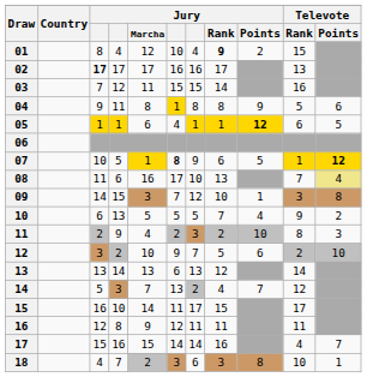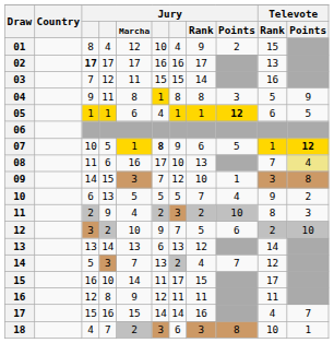 <table class="sortable wikitable collapsible plainrowheaders" style="text-align:center;">
 <tr>
 </tr>
 <tr>
 <th scope="col" rowspan="2">Draw</th>
 <th scope="col" rowspan="2">Country</th>
 <th scope="col" colspan="7">Jury</th>
 <th scope="col" colspan="2">Televote</th>
 </tr>
 <tr>
 <th scope="col"><small></small></th>
 <th scope="col"><small></small></th>
 <th scope="col"><small>Marcha</small></th>
 <th scope="col"><small></small></th>
 <th scope="col"><small></small></th>
 <th scope="col">Rank</th>
 <th scope="col">Points</th>
 <th scope="col">Rank</th>
 <th scope="col">Points</th>
 </tr>
 <tr>
 <th scope="row" style="text-align:center;">01</th>
 <td style="text-align:left;"></td>
 <td>8</td>
 <td>4</td>
 <td>12</td>
 <td>10</td>
 <td>4</td>
-<td><strong>9</strong></td>
+<td>9</td>
 <td>2</td>
 <td>15</td>
 <td style="background:#AAAAAA;"></td>
 </tr>
 <tr>
 <th scope="row" style="text-align:center;">02</th>
 <td style="text-align:left;"></td>
 <td><strong>17</strong></td>
 <td>17</td>
 <td>17</td>
 <td>16</td>
 <td>16</td>
 <td>17</td>
 <td style="background:#AAAAAA;"></td>
 <td>13</td>
 <td style="background:#AAAAAA;"></td>
 </tr>
 <tr>
 <th scope="row" style="text-align:center;">03</th>
 <td style="text-align:left;"></td>
 <td>7</td>
 <td>12</td>
 <td>11</td>
 <td>15</td>
 <td>15</td>
 <td>14</td>
 <td style="background:#AAAAAA;"></td>
 <td>16</td>
 <td style="background:#AAAAAA;"></td>
 </tr>
 <tr>
 <th scope="row" style="text-align:center;">04</th>
 <td style="text-align:left;"></td>
 <td>9</td>
 <td>11</td>
 <td>8</td>
 <td style="background:gold;">1</td>
 <td>8</td>
 <td>8</td>
+<td>3</td>
+<td>5</td>
 <td>9</td>
-<td>5</td>
-<td>6</td>
 </tr>
 <tr>
 <th scope="row" style="text-align:center;">05</th>
 <td style="text-align:left;"></td>
 <td style="background:gold;">1</td>
 <td style="background:gold;">1</td>
 <td>6</td>
 <td>4</td>
 <td style="background:gold;">1</td>
 <td style="background:gold;">1</td>
 <td style="background:gold;"><strong>12</strong></td>
 <td>6</td>
 <td>5</td>
 </tr>
 <tr class="sortbottom">
 <th scope="row" style="text-align:center;">06</th>
 <td style="text-align:left;"></td>
 <td style="background:#AAAAAA;"></td>
 <td style="background:#AAAAAA;"></td>
 <td style="background:#AAAAAA;"></td>
 <td style="background:#AAAAAA;"></td>
 <td style="background:#AAAAAA;"></td>
 <td style="background:#AAAAAA;"></td>
 <td style="background:#AAAAAA;"></td>
 <td style="background:#AAAAAA;"></td>
 <td style="background:#AAAAAA;"></td>
 </tr>
 <tr>
 <th scope="row" style="text-align:center;">07</th>
 <td style="text-align:left;"></td>
 <td>10</td>
 <td>5</td>
 <td style="background:gold;">1</td>
 <td><strong>8</strong></td>
 <td>9</td>
 <td>6</td>
 <td>5</td>
 <td style="background:gold;">1</td>
 <td style="background:gold;"><strong>12</strong></td>
 </tr>
 <tr>
 <th scope="row" style="text-align:center;">08</th>
 <td style="text-align:left;"></td>
 <td>11</td>
 <td>6</td>
 <td>16</td>
 <td>17</td>
 <td>10</td>
 <td>13</td>
 <td style="background:#AAAAAA;"></td>
 <td>7</td>
 <td style="background: khaki;">4</td>
 </tr>
 <tr>
 <th scope="row" style="text-align:center;">09</th>
 <td style="text-align:left;"></td>
 <td>14</td>
 <td>15</td>
 <td style="background:#CC9966;">3</td>
 <td>7</td>
 <td>12</td>
 <td>10</td>
 <td>1</td>
 <td style="background:#CC9966;">3</td>
 <td style="background:#CC9966;">8</td>
 </tr>
 <tr>
 <th scope="row" style="text-align:center;">10</th>
 <td style="text-align:left;"></td>
 <td>6</td>
 <td>13</td>
 <td>5</td>
 <td>5</td>
 <td>5</td>
 <td>7</td>
 <td>4</td>
 <td>9</td>
 <td>2</td>
 </tr>
 <tr>
 <th scope="row" style="text-align:center;">11</th>
 <td style="text-align:left;"></td>
 <td style="background:silver;">2</td>
 <td>9</td>
 <td>4</td>
 <td style="background:silver;">2</td>
 <td style="background:#CC9966;">3</td>
 <td style="background:silver;">2</td>
 <td style="background:silver;">10</td>
 <td>8</td>
 <td>3</td>
 </tr>
 <tr>
 <th scope="row" style="text-align:center;">12</th>
 <td style="text-align:left;"></td>
 <td style="background:#CC9966;">3</td>
 <td style="background:silver;">2</td>
 <td>10</td>
 <td>9</td>
 <td>7</td>
 <td>5</td>
 <td>6</td>
 <td style="background:silver;">2</td>
 <td style="background:silver;">10</td>
 </tr>
 <tr>
 <th scope="row" style="text-align:center;">13</th>
 <td style="text-align:left;"></td>
 <td>13</td>
 <td>14</td>
 <td>13</td>
 <td>6</td>
 <td>13</td>
 <td>12</td>
 <td style="background:#AAAAAA;"></td>
 <td>14</td>
 <td style="background:#AAAAAA;"></td>
 </tr>
 <tr>
 <th scope="row" style="text-align:center;">14</th>
 <td style="text-align:left;"></td>
 <td>5</td>
 <td style="background:#CC9966;">3</td>
 <td>7</td>
 <td>13</td>
 <td style="background:silver;">2</td>
 <td>4</td>
 <td>7</td>
 <td>12</td>
 <td style="background:#AAAAAA;"></td>
 </tr>
 <tr>
 <th scope="row" style="text-align:center;">15</th>
 <td style="text-align:left;"></td>
 <td>16</td>
 <td>10</td>
 <td>14</td>
 <td>11</td>
 <td>17</td>
 <td>15</td>
 <td style="background:#AAAAAA;"></td>
 <td>17</td>
 <td style="background:#AAAAAA;"></td>
 </tr>
 <tr>
 <th scope="row" style="text-align:center;">16</th>
 <td style="text-align:left;"></td>
 <td>12</td>
 <td>8</td>
 <td>9</td>
 <td>12</td>
 <td>11</td>
 <td>11</td>
 <td style="background:#AAAAAA;"></td>
 <td>11</td>
 <td style="background:#AAAAAA;"></td>
 </tr>
 <tr>
 <th scope="row" style="text-align:center;">17</th>
 <td style="text-align:left;"></td>
 <td>15</td>
 <td>16</td>
 <td>15</td>
 <td>14</td>
 <td>14</td>
 <td>16</td>
 <td style="background:#AAAAAA;"></td>
 <td>4</td>
 <td>7</td>
 </tr>
 <tr>
 <th scope="row" style="text-align:center;">18</th>
 <td style="text-align:left;"></td>
 <td>4</td>
 <td>7</td>
 <td style="background:silver;">2</td>
 <td style="background:#CC9966;">3</td>
 <td>6</td>
 <td style="background:#CC9966;">3</td>
 <td style="background:#CC9966;">8</td>
 <td>10</td>
 <td>1</td>
 </tr>
 </table>
